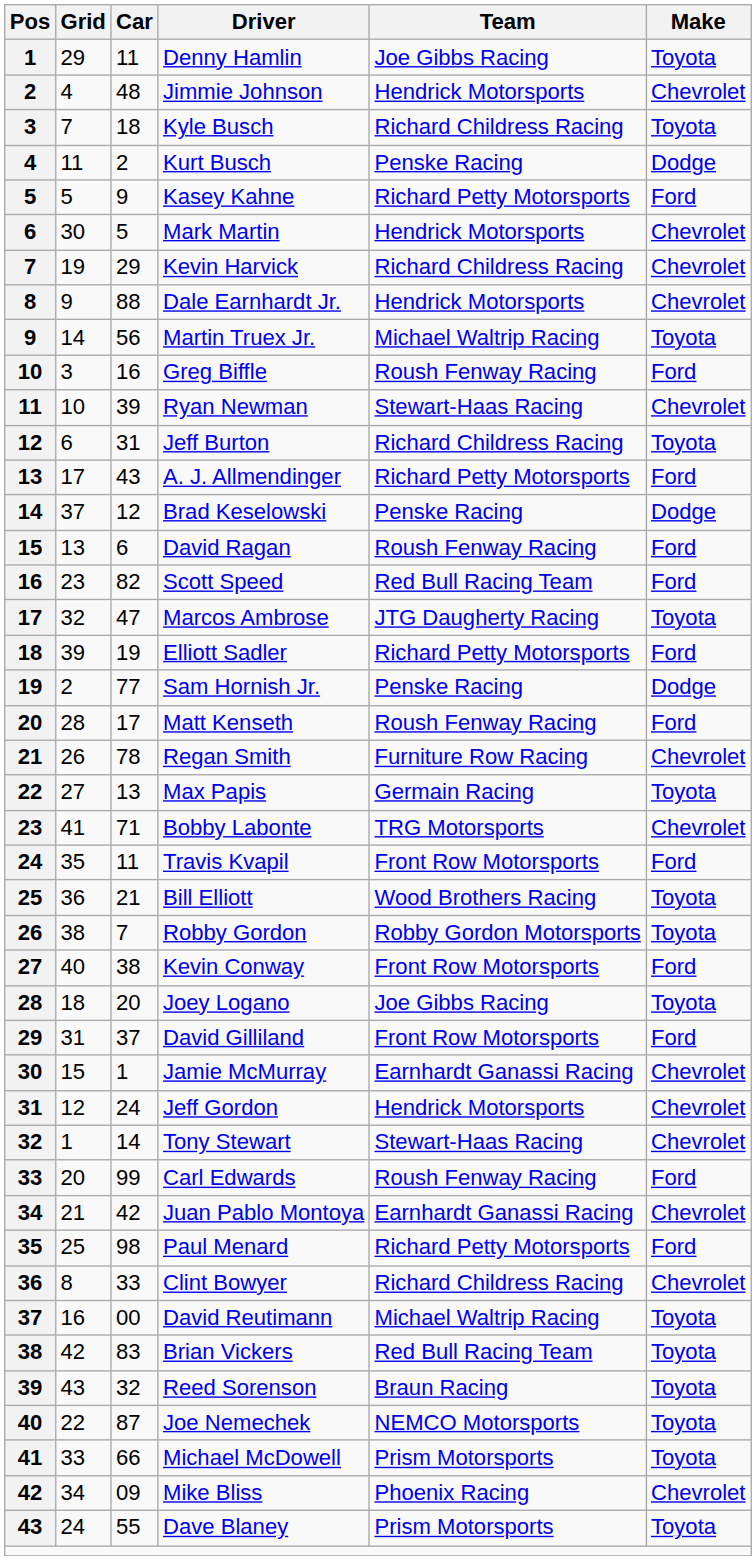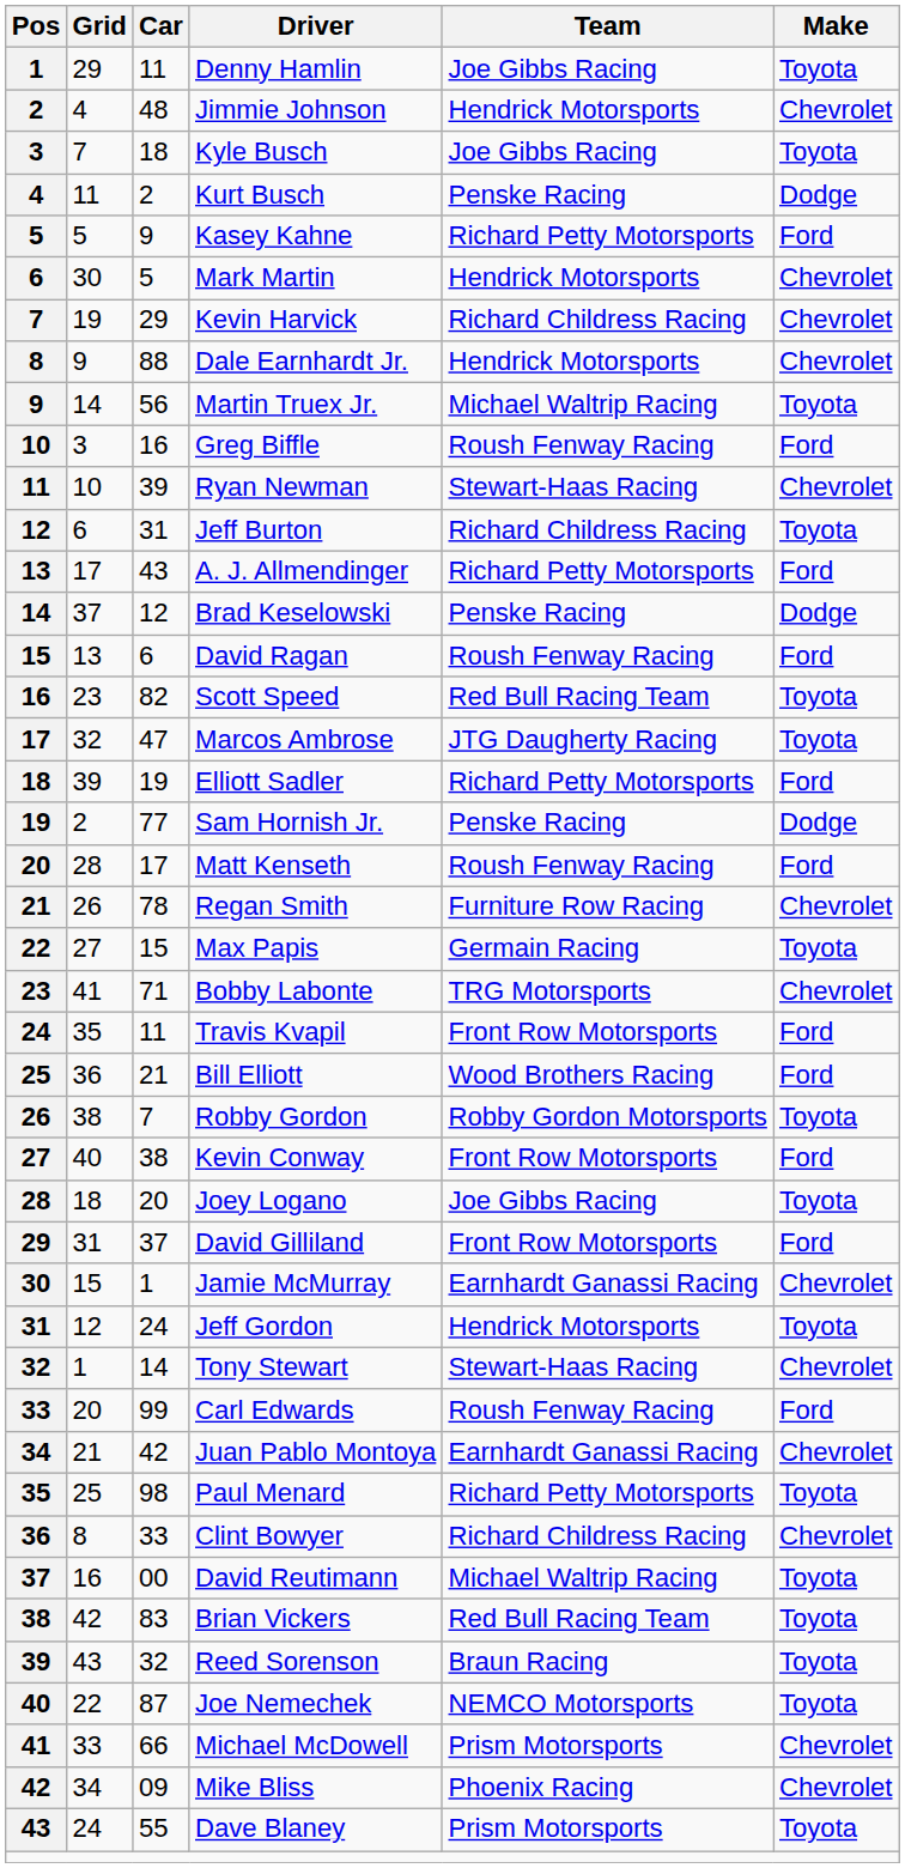 <table class="sortable wikitable" border="1">
 <tr>
 <th>Pos</th>
 <th>Grid</th>
 <th>Car</th>
 <th>Driver</th>
 <th>Team</th>
 <th>Make</th>
 </tr>
 <tr>
 <th>1</th>
 <td>29</td>
 <td>11</td>
 <td><a href='#'>Denny Hamlin</a></td>
 <td><a href='#'>Joe Gibbs Racing</a></td>
 <td><a href='#'>Toyota</a></td>
 </tr>
 <tr>
 <th>2</th>
 <td>4</td>
 <td>48</td>
 <td><a href='#'>Jimmie Johnson</a></td>
 <td><a href='#'>Hendrick Motorsports</a></td>
 <td><a href='#'>Chevrolet</a></td>
 </tr>
 <tr>
 <th>3</th>
 <td>7</td>
 <td>18</td>
 <td><a href='#'>Kyle Busch</a></td>
-<td><a href='#'>Richard Childress Racing</a></td>
+<td><a href='#'>Joe Gibbs Racing</a></td>
 <td><a href='#'>Toyota</a></td>
 </tr>
 <tr>
 <th>4</th>
 <td>11</td>
 <td>2</td>
 <td><a href='#'>Kurt Busch</a></td>
 <td><a href='#'>Penske Racing</a></td>
 <td><a href='#'>Dodge</a></td>
 </tr>
 <tr>
 <th>5</th>
 <td>5</td>
 <td>9</td>
 <td><a href='#'>Kasey Kahne</a></td>
 <td><a href='#'>Richard Petty Motorsports</a></td>
 <td><a href='#'>Ford</a></td>
 </tr>
 <tr>
 <th>6</th>
 <td>30</td>
 <td>5</td>
 <td><a href='#'>Mark Martin</a></td>
 <td><a href='#'>Hendrick Motorsports</a></td>
 <td><a href='#'>Chevrolet</a></td>
 </tr>
 <tr>
 <th>7</th>
 <td>19</td>
 <td>29</td>
 <td><a href='#'>Kevin Harvick</a></td>
 <td><a href='#'>Richard Childress Racing</a></td>
 <td><a href='#'>Chevrolet</a></td>
 </tr>
 <tr>
 <th>8</th>
 <td>9</td>
 <td>88</td>
 <td><a href='#'>Dale Earnhardt Jr.</a></td>
 <td><a href='#'>Hendrick Motorsports</a></td>
 <td><a href='#'>Chevrolet</a></td>
 </tr>
 <tr>
 <th>9</th>
 <td>14</td>
 <td>56</td>
 <td><a href='#'>Martin Truex Jr.</a></td>
 <td><a href='#'>Michael Waltrip Racing</a></td>
 <td><a href='#'>Toyota</a></td>
 </tr>
 <tr>
 <th>10</th>
 <td>3</td>
 <td>16</td>
 <td><a href='#'>Greg Biffle</a></td>
 <td><a href='#'>Roush Fenway Racing</a></td>
 <td><a href='#'>Ford</a></td>
 </tr>
 <tr>
 <th>11</th>
 <td>10</td>
 <td>39</td>
 <td><a href='#'>Ryan Newman</a></td>
 <td><a href='#'>Stewart-Haas Racing</a></td>
 <td><a href='#'>Chevrolet</a></td>
 </tr>
 <tr>
 <th>12</th>
 <td>6</td>
 <td>31</td>
 <td><a href='#'>Jeff Burton</a></td>
 <td><a href='#'>Richard Childress Racing</a></td>
 <td><a href='#'>Toyota</a></td>
 </tr>
 <tr>
 <th>13</th>
 <td>17</td>
 <td>43</td>
 <td><a href='#'>A. J. Allmendinger</a></td>
 <td><a href='#'>Richard Petty Motorsports</a></td>
 <td><a href='#'>Ford</a></td>
 </tr>
 <tr>
 <th>14</th>
 <td>37</td>
 <td>12</td>
 <td><a href='#'>Brad Keselowski</a></td>
 <td><a href='#'>Penske Racing</a></td>
 <td><a href='#'>Dodge</a></td>
 </tr>
 <tr>
 <th>15</th>
 <td>13</td>
 <td>6</td>
 <td><a href='#'>David Ragan</a></td>
 <td><a href='#'>Roush Fenway Racing</a></td>
 <td><a href='#'>Ford</a></td>
 </tr>
 <tr>
 <th>16</th>
 <td>23</td>
 <td>82</td>
 <td><a href='#'>Scott Speed</a></td>
 <td><a href='#'>Red Bull Racing Team</a></td>
-<td><a href='#'>Ford</a></td>
+<td><a href='#'>Toyota</a></td>
 </tr>
 <tr>
 <th>17</th>
 <td>32</td>
 <td>47</td>
 <td><a href='#'>Marcos Ambrose</a></td>
 <td><a href='#'>JTG Daugherty Racing</a></td>
 <td><a href='#'>Toyota</a></td>
 </tr>
 <tr>
 <th>18</th>
 <td>39</td>
 <td>19</td>
 <td><a href='#'>Elliott Sadler</a></td>
 <td><a href='#'>Richard Petty Motorsports</a></td>
 <td><a href='#'>Ford</a></td>
 </tr>
 <tr>
 <th>19</th>
 <td>2</td>
 <td>77</td>
 <td><a href='#'>Sam Hornish Jr.</a></td>
 <td><a href='#'>Penske Racing</a></td>
 <td><a href='#'>Dodge</a></td>
 </tr>
 <tr>
 <th>20</th>
 <td>28</td>
 <td>17</td>
 <td><a href='#'>Matt Kenseth</a></td>
 <td><a href='#'>Roush Fenway Racing</a></td>
 <td><a href='#'>Ford</a></td>
 </tr>
 <tr>
 <th>21</th>
 <td>26</td>
 <td>78</td>
 <td><a href='#'>Regan Smith</a></td>
 <td><a href='#'>Furniture Row Racing</a></td>
 <td><a href='#'>Chevrolet</a></td>
 </tr>
 <tr>
 <th>22</th>
 <td>27</td>
-<td>13</td>
+<td>15</td>
 <td><a href='#'>Max Papis</a></td>
 <td><a href='#'>Germain Racing</a></td>
 <td><a href='#'>Toyota</a></td>
 </tr>
 <tr>
 <th>23</th>
 <td>41</td>
 <td>71</td>
 <td><a href='#'>Bobby Labonte</a></td>
 <td><a href='#'>TRG Motorsports</a></td>
 <td><a href='#'>Chevrolet</a></td>
 </tr>
 <tr>
 <th>24</th>
 <td>35</td>
 <td>11</td>
 <td><a href='#'>Travis Kvapil</a></td>
 <td><a href='#'>Front Row Motorsports</a></td>
 <td><a href='#'>Ford</a></td>
 </tr>
 <tr>
 <th>25</th>
 <td>36</td>
 <td>21</td>
 <td><a href='#'>Bill Elliott</a></td>
 <td><a href='#'>Wood Brothers Racing</a></td>
-<td><a href='#'>Toyota</a></td>
+<td><a href='#'>Ford</a></td>
 </tr>
 <tr>
 <th>26</th>
 <td>38</td>
 <td>7</td>
 <td><a href='#'>Robby Gordon</a></td>
 <td><a href='#'>Robby Gordon Motorsports</a></td>
 <td><a href='#'>Toyota</a></td>
 </tr>
 <tr>
 <th>27</th>
 <td>40</td>
 <td>38</td>
 <td><a href='#'>Kevin Conway</a></td>
 <td><a href='#'>Front Row Motorsports</a></td>
 <td><a href='#'>Ford</a></td>
 </tr>
 <tr>
 <th>28</th>
 <td>18</td>
 <td>20</td>
 <td><a href='#'>Joey Logano</a></td>
 <td><a href='#'>Joe Gibbs Racing</a></td>
 <td><a href='#'>Toyota</a></td>
 </tr>
 <tr>
 <th>29</th>
 <td>31</td>
 <td>37</td>
 <td><a href='#'>David Gilliland</a></td>
 <td><a href='#'>Front Row Motorsports</a></td>
 <td><a href='#'>Ford</a></td>
 </tr>
 <tr>
 <th>30</th>
 <td>15</td>
 <td>1</td>
 <td><a href='#'>Jamie McMurray</a></td>
 <td><a href='#'>Earnhardt Ganassi Racing</a></td>
 <td><a href='#'>Chevrolet</a></td>
 </tr>
 <tr>
 <th>31</th>
 <td>12</td>
 <td>24</td>
 <td><a href='#'>Jeff Gordon</a></td>
 <td><a href='#'>Hendrick Motorsports</a></td>
-<td><a href='#'>Chevrolet</a></td>
+<td><a href='#'>Toyota</a></td>
 </tr>
 <tr>
 <th>32</th>
 <td>1</td>
 <td>14</td>
 <td><a href='#'>Tony Stewart</a></td>
 <td><a href='#'>Stewart-Haas Racing</a></td>
 <td><a href='#'>Chevrolet</a></td>
 </tr>
 <tr>
 <th>33</th>
 <td>20</td>
 <td>99</td>
 <td><a href='#'>Carl Edwards</a></td>
 <td><a href='#'>Roush Fenway Racing</a></td>
 <td><a href='#'>Ford</a></td>
 </tr>
 <tr>
 <th>34</th>
 <td>21</td>
 <td>42</td>
 <td><a href='#'>Juan Pablo Montoya</a></td>
 <td><a href='#'>Earnhardt Ganassi Racing</a></td>
 <td><a href='#'>Chevrolet</a></td>
 </tr>
 <tr>
 <th>35</th>
 <td>25</td>
 <td>98</td>
 <td><a href='#'>Paul Menard</a></td>
 <td><a href='#'>Richard Petty Motorsports</a></td>
-<td><a href='#'>Ford</a></td>
+<td><a href='#'>Toyota</a></td>
 </tr>
 <tr>
 <th>36</th>
 <td>8</td>
 <td>33</td>
 <td><a href='#'>Clint Bowyer</a></td>
 <td><a href='#'>Richard Childress Racing</a></td>
 <td><a href='#'>Chevrolet</a></td>
 </tr>
 <tr>
 <th>37</th>
 <td>16</td>
 <td>00</td>
 <td><a href='#'>David Reutimann</a></td>
 <td><a href='#'>Michael Waltrip Racing</a></td>
 <td><a href='#'>Toyota</a></td>
 </tr>
 <tr>
 <th>38</th>
 <td>42</td>
 <td>83</td>
 <td><a href='#'>Brian Vickers</a></td>
 <td><a href='#'>Red Bull Racing Team</a></td>
 <td><a href='#'>Toyota</a></td>
 </tr>
 <tr>
 <th>39</th>
 <td>43</td>
 <td>32</td>
 <td><a href='#'>Reed Sorenson</a></td>
 <td><a href='#'>Braun Racing</a></td>
 <td><a href='#'>Toyota</a></td>
 </tr>
 <tr>
 <th>40</th>
 <td>22</td>
 <td>87</td>
 <td><a href='#'>Joe Nemechek</a></td>
 <td><a href='#'>NEMCO Motorsports</a></td>
 <td><a href='#'>Toyota</a></td>
 </tr>
 <tr>
 <th>41</th>
 <td>33</td>
 <td>66</td>
 <td><a href='#'>Michael McDowell</a></td>
 <td><a href='#'>Prism Motorsports</a></td>
-<td><a href='#'>Toyota</a></td>
+<td><a href='#'>Chevrolet</a></td>
 </tr>
 <tr>
 <th>42</th>
 <td>34</td>
 <td>09</td>
 <td><a href='#'>Mike Bliss</a></td>
 <td><a href='#'>Phoenix Racing</a></td>
 <td><a href='#'>Chevrolet</a></td>
 </tr>
 <tr>
 <th>43</th>
 <td>24</td>
 <td>55</td>
 <td><a href='#'>Dave Blaney</a></td>
 <td><a href='#'>Prism Motorsports</a></td>
 <td><a href='#'>Toyota</a></td>
 </tr>
 <tr class="sortbottom">
 <td colspan="10"></td>
 </tr>
 </table>
